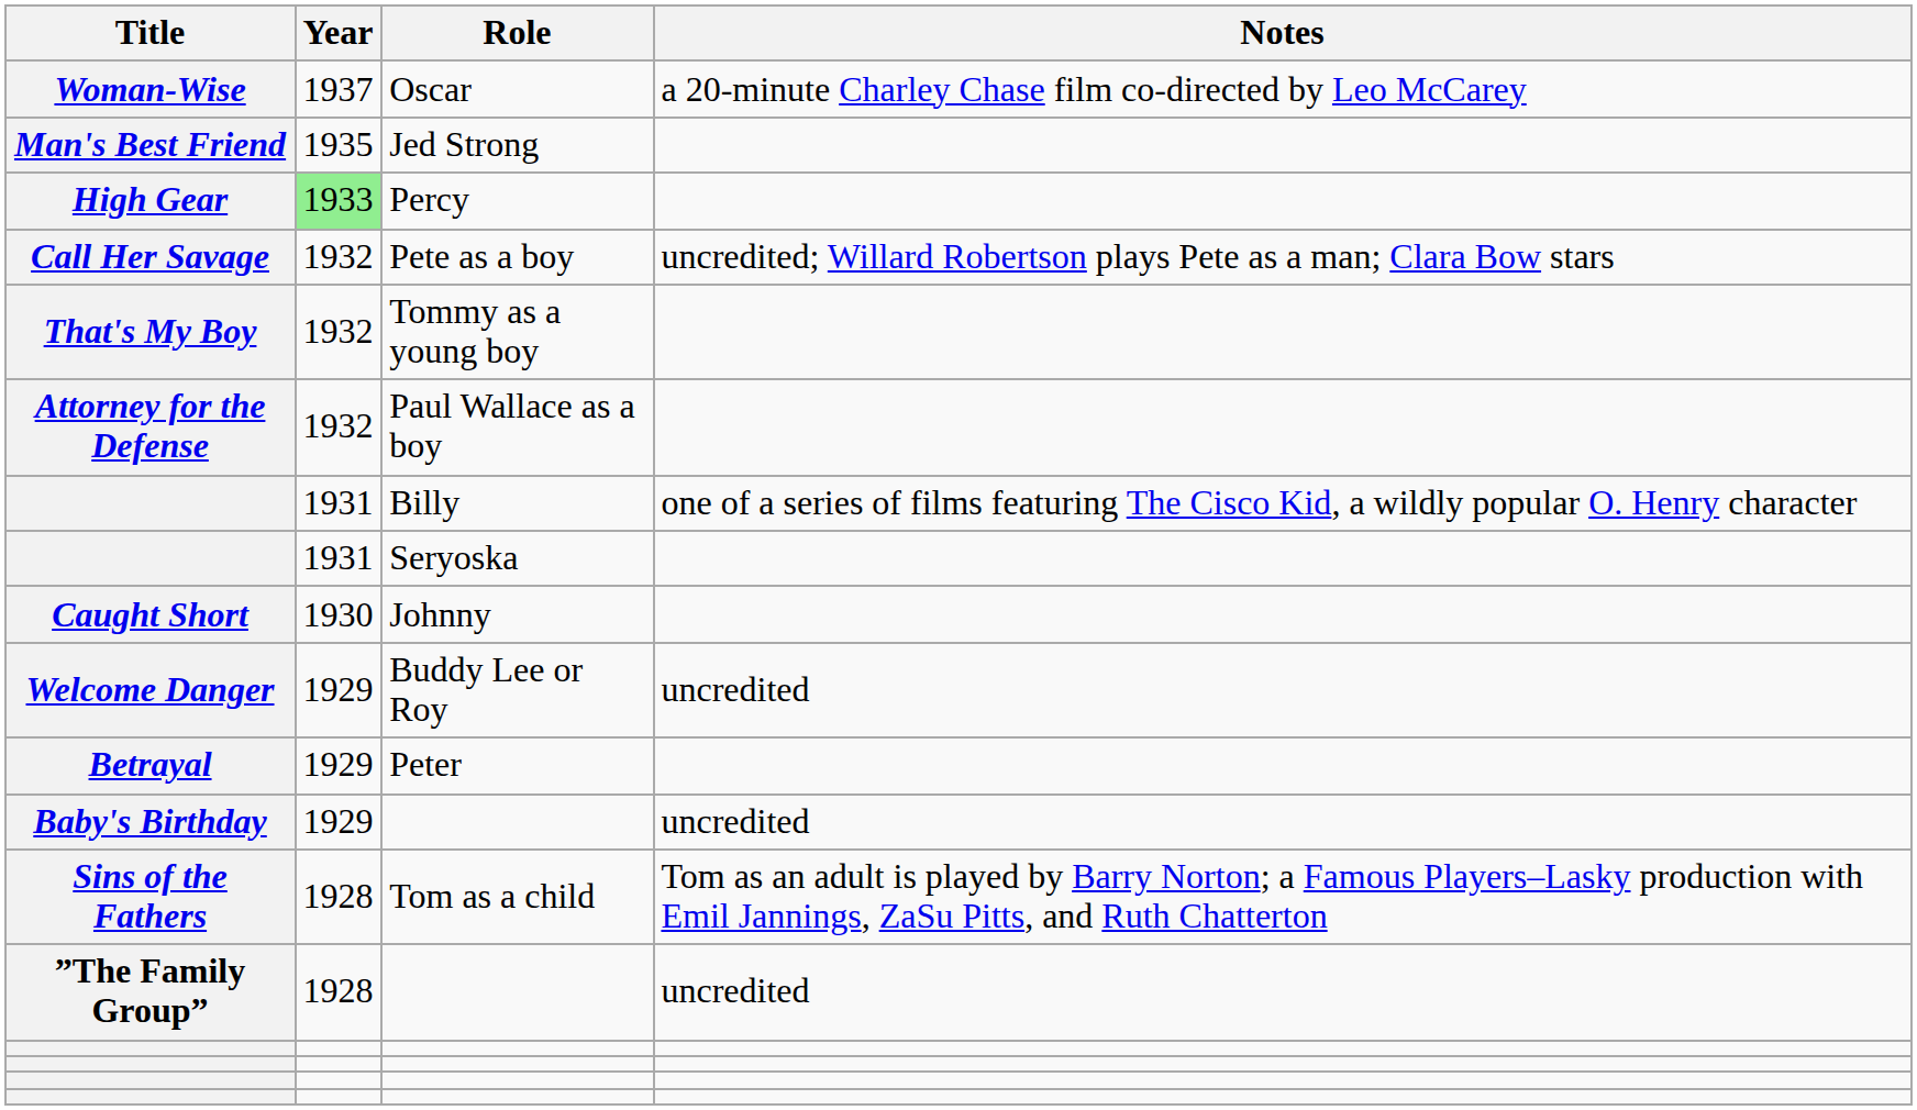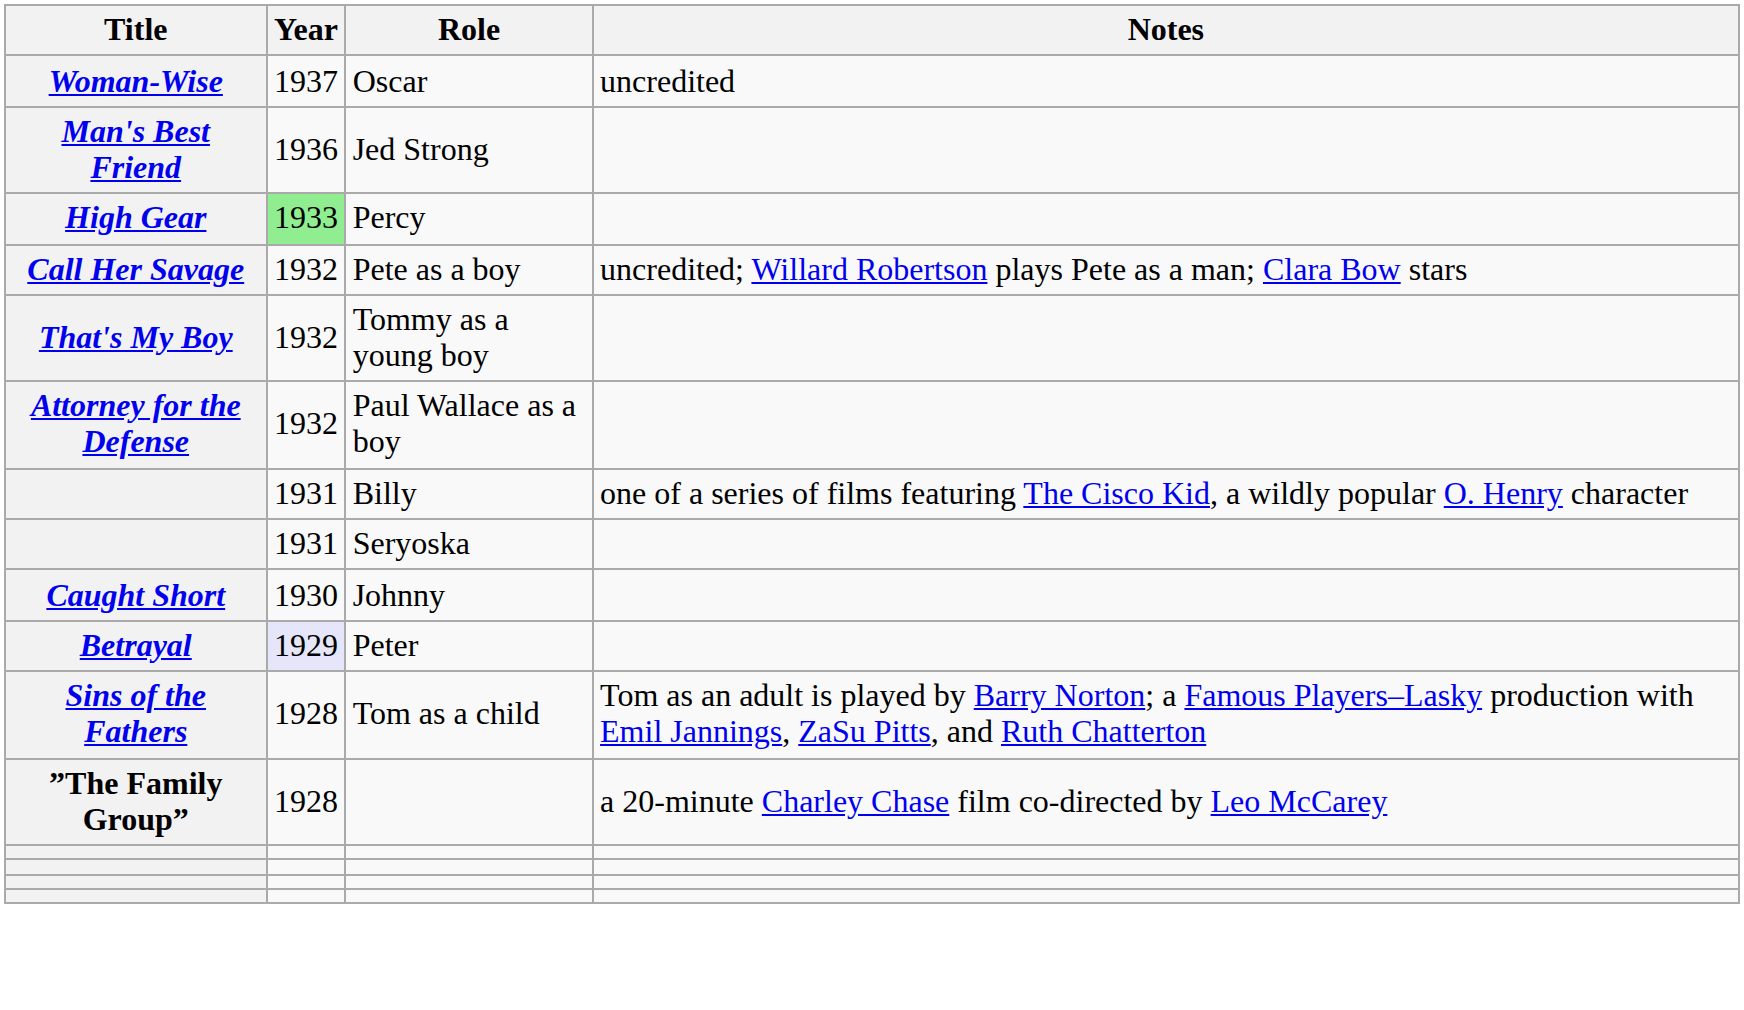 <table class="wikitable sortable plainrowheaders">
 <tr>
 <th scope="col">Title</th>
 <th scope="col">Year</th>
 <th scope="col">Role</th>
 <th scope="col" class="unsortable">Notes</th>
 </tr>
 <tr>
 <th scope="row"><em><a href='#'>Woman-Wise</a></em></th>
 <td align="center">1937</td>
 <td>Oscar</td>
-<td>a 20-minute <a href='#'>Charley Chase</a> film co-directed by <a href='#'>Leo McCarey</a></td>
+<td>uncredited</td>
 </tr>
 <tr>
 <th scope="row"><em><a href='#'>Man's Best Friend</a></em></th>
-<td align="center">1935</td>
+<td align="center">1936</td>
 <td>Jed Strong</td>
 <td></td>
 </tr>
 <tr>
 <th scope="row"><em><a href='#'>High Gear</a></em></th>
 <td align="center" style="background: lightgreen;">1933</td>
 <td>Percy</td>
 <td></td>
 </tr>
 <tr>
 <th scope="row"><em><a href='#'>Call Her Savage</a></em></th>
 <td align="center">1932</td>
 <td>Pete as a boy</td>
 <td>uncredited; <a href='#'>Willard Robertson</a> plays Pete as a man; <a href='#'>Clara Bow</a> stars</td>
 </tr>
 <tr>
 <th scope="row"><em><a href='#'>That's My Boy</a></em></th>
 <td align="center">1932</td>
 <td>Tommy as a young boy</td>
 <td></td>
 </tr>
 <tr>
 <th scope="row"><em><a href='#'>Attorney for the Defense</a></em></th>
 <td align="center">1932</td>
 <td>Paul Wallace as a boy</td>
 <td></td>
 </tr>
 <tr>
 <th scope="row"><em></em></th>
 <td align="center">1931</td>
 <td>Billy</td>
 <td>one of a series of films featuring <a href='#'>The Cisco Kid</a>, a wildly popular <a href='#'>O. Henry</a> character</td>
 </tr>
 <tr>
 <th scope="row"><em></em></th>
 <td align="center">1931</td>
 <td>Seryoska</td>
 <td></td>
 </tr>
 <tr>
 <th scope="row"><em><a href='#'>Caught Short</a></em></th>
 <td align="center">1930</td>
 <td>Johnny</td>
 <td></td>
 </tr>
 <tr>
-<th scope="row"><em><a href='#'>Welcome Danger</a></em></th>
-<td align="center">1929</td>
-<td>Buddy Lee or Roy</td>
-<td>uncredited</td>
-</tr>
-<tr>
 <th scope="row"><em><a href='#'>Betrayal</a></em></th>
-<td align="center">1929</td>
+<td align="center" style="background: lavender;">1929</td>
 <td>Peter</td>
-</tr>
-<tr>
-<th scope="row"><em><a href='#'>Baby's Birthday</a></em></th>
-<td align="center">1929</td>
-<td></td>
-<td>uncredited</td>
 </tr>
 <tr>
 <th scope="row"><em><a href='#'>Sins of the Fathers</a></em></th>
 <td align="center">1928</td>
 <td>Tom as a child</td>
 <td>Tom as an adult is played by <a href='#'>Barry Norton</a>; a <a href='#'>Famous Players–Lasky</a> production with <a href='#'>Emil Jannings</a>, <a href='#'>ZaSu Pitts</a>, and <a href='#'>Ruth Chatterton</a></td>
 </tr>
 <tr>
 <th scope="row">”The Family Group”</th>
 <td align="center">1928</td>
 <td></td>
-<td>uncredited</td>
+<td>a 20-minute <a href='#'>Charley Chase</a> film co-directed by <a href='#'>Leo McCarey</a></td>
 </tr>
 <tr>
 <th scope="row"></th>
 <td align="center"></td>
 <td></td>
 <td></td>
 </tr>
 <tr>
 <th scope="row"></th>
 <td align="center"></td>
 <td></td>
 <td></td>
 </tr>
 <tr>
 <th scope="row"></th>
 <td align="center"></td>
 <td></td>
 <td></td>
 </tr>
 <tr>
 <th scope="row"></th>
 <td align="center"></td>
 <td></td>
 <td></td>
 </tr>
 <tr>
 </tr>
 </table>
